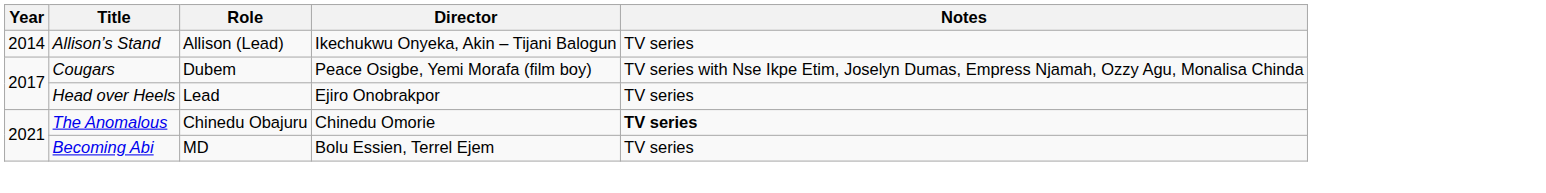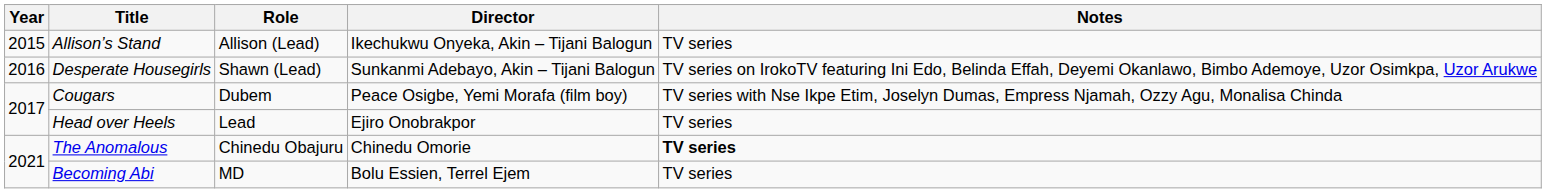 <table class="wikitable">
 <tr>
 <th>Year</th>
 <th>Title</th>
 <th>Role</th>
 <th>Director</th>
 <th>Notes</th>
 </tr>
 <tr>
-<td>2014</td>
+<td>2015</td>
 <td><em>Allison’s Stand</em></td>
 <td>Allison (Lead)</td>
 <td>Ikechukwu Onyeka, Akin – Tijani Balogun</td>
 <td>TV series</td>
+</tr>
+<tr>
+<td>2016</td>
+<td><em>Desperate Housegirls</em></td>
+<td>Shawn (Lead)</td>
+<td>Sunkanmi Adebayo, Akin – Tijani Balogun</td>
+<td>TV series on IrokoTV featuring Ini Edo, Belinda Effah, Deyemi Okanlawo, Bimbo Ademoye, Uzor Osimkpa, <a href='#'>Uzor Arukwe</a></td>
 </tr>
 <tr>
 <td rowspan="2">2017</td>
 <td><em>Cougars</em></td>
 <td>Dubem</td>
 <td>Peace Osigbe, Yemi Morafa (film boy)</td>
 <td>TV series with Nse Ikpe Etim, Joselyn Dumas, Empress Njamah, Ozzy Agu, Monalisa Chinda</td>
 </tr>
 <tr>
 <td><em>Head over Heels</em></td>
 <td>Lead</td>
 <td>Ejiro Onobrakpor</td>
 <td>TV series</td>
 </tr>
 <tr>
 <td rowspan="2">2021</td>
 <td><a href='#'><em>The Anomalous</em></a></td>
 <td>Chinedu Obajuru</td>
 <td>Chinedu Omorie</td>
 <td><strong>TV series</strong></td>
 </tr>
 <tr>
 <td><a href='#'><em>Becoming Abi</em></a></td>
 <td>MD</td>
 <td>Bolu Essien, Terrel Ejem</td>
 <td>TV series</td>
 </tr>
 </table>
